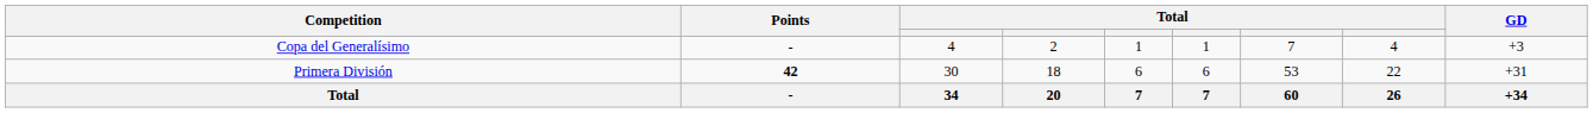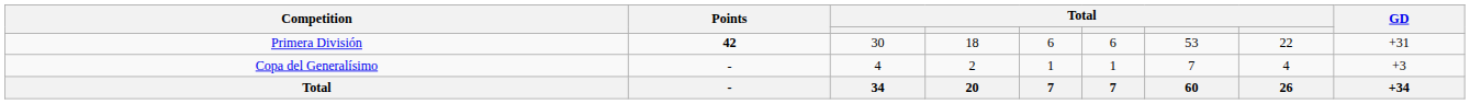 <table class="wikitable" style="font-size:90%;width:100%;margin:auto;clear:both;text-align:center;">
 <tr>
 <th rowspan="2">Competition</th>
 <th rowspan="2">Points</th>
 <th colspan="6">Total</th>
 <th rowspan="2"><a href='#'>GD</a></th>
 </tr>
 <tr>
 <th></th>
 <th></th>
 <th></th>
 <th></th>
 <th></th>
 <th></th>
 </tr>
 <tr>
+<td> <a href='#'>Primera División</a></td>
+<td><strong>42</strong></td>
+<td>30</td>
+<td>18</td>
+<td>6</td>
+<td>6</td>
+<td>53</td>
+<td>22</td>
+<td>+31</td>
+</tr>
+<tr>
 <td> <a href='#'>Copa del Generalísimo</a></td>
 <td>-</td>
 <td>4</td>
 <td>2</td>
 <td>1</td>
 <td>1</td>
 <td>7</td>
 <td>4</td>
 <td>+3</td>
-</tr>
-<tr>
-<td> <a href='#'>Primera División</a></td>
-<td><strong>42</strong></td>
-<td>30</td>
-<td>18</td>
-<td>6</td>
-<td>6</td>
-<td>53</td>
-<td>22</td>
-<td>+31</td>
 </tr>
 <tr>
 <th>Total</th>
 <th>-</th>
 <th>34</th>
 <th>20</th>
 <th>7</th>
 <th>7</th>
 <th>60</th>
 <th>26</th>
 <th>+34</th>
 </tr>
 </table>
